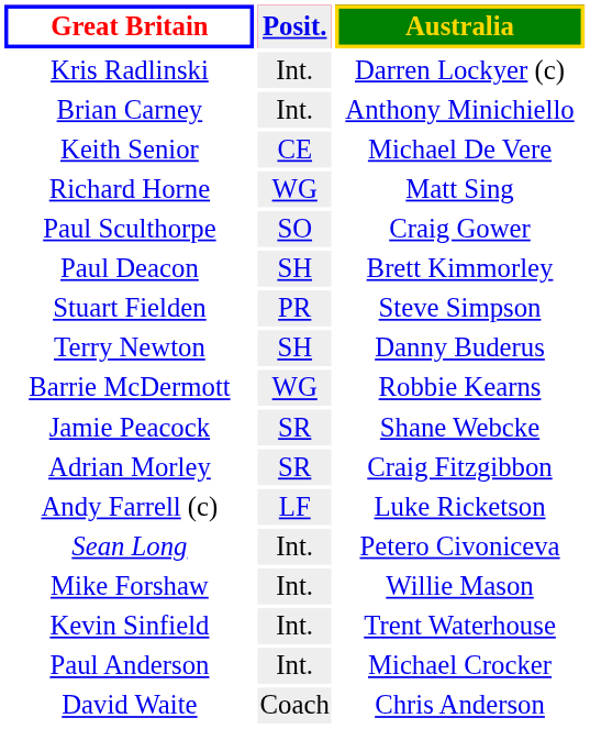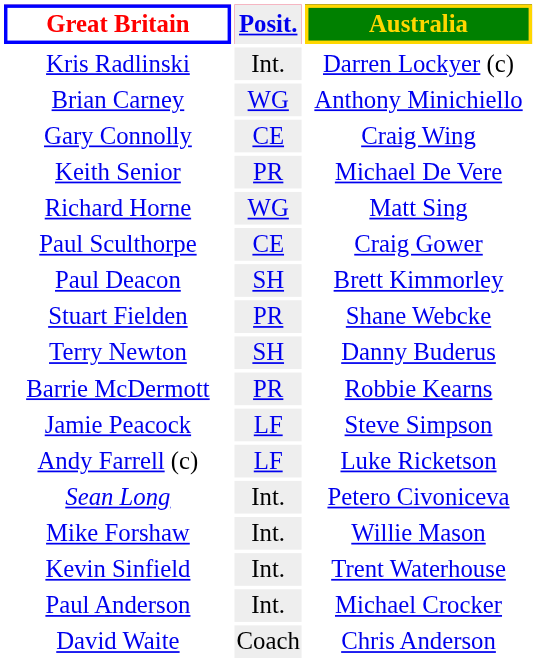 <table align=right style="font-size:90%; margin-left:1em">
 <tr bgcolor=#FF0033>
 <th align="centre" width="126" style="border: 2px solid blue; background: white; color: red">Great Britain</th>
 <th align="center" style="background: #eeeeee; color: black"><a href='#'>Posit.</a></th>
 <th align="centre" width="126" style="border: 2px solid gold; background: green; color: gold">Australia</th>
 </tr>
 <tr>
 <td align="center"><a href='#'>Kris Radlinski</a></td>
 <td align="center" style="background: #eeeeee">Int.</td>
 <td align="center"><a href='#'>Darren Lockyer</a> (c)</td>
 </tr>
 <tr>
 <td align="center"><a href='#'>Brian Carney</a></td>
-<td align="center" style="background: #eeeeee">Int.</td>
+<td align="center" style="background: #eeeeee"><a href='#'>WG</a></td>
 <td align="center"><a href='#'>Anthony Minichiello</a></td>
 </tr>
 <tr>
+<td align="center"><a href='#'>Gary Connolly</a></td>
+<td align="center" style="background: #eeeeee"><a href='#'>CE</a></td>
+<td align="center"><a href='#'>Craig Wing</a></td>
+</tr>
+<tr>
 <td align="center"><a href='#'>Keith Senior</a></td>
-<td align="center" style="background: #eeeeee"><a href='#'>CE</a></td>
+<td align="center" style="background: #eeeeee"><a href='#'>PR</a></td>
 <td align="center"><a href='#'>Michael De Vere</a></td>
 </tr>
 <tr>
 <td align="center"><a href='#'>Richard Horne</a></td>
 <td align="center" style="background: #eeeeee"><a href='#'>WG</a></td>
 <td align="center"><a href='#'>Matt Sing</a></td>
 </tr>
 <tr>
 <td align="center"><a href='#'>Paul Sculthorpe</a></td>
-<td align="center" style="background: #eeeeee"><a href='#'>SO</a></td>
+<td align="center" style="background: #eeeeee"><a href='#'>CE</a></td>
 <td align="center"><a href='#'>Craig Gower</a></td>
 </tr>
 <tr>
 <td align="center"><a href='#'>Paul Deacon</a></td>
 <td align="center" style="background: #eeeeee"><a href='#'>SH</a></td>
 <td align="center"><a href='#'>Brett Kimmorley</a></td>
 </tr>
 <tr>
 <td align="center"><a href='#'>Stuart Fielden</a></td>
 <td align="center" style="background: #eeeeee"><a href='#'>PR</a></td>
-<td align="center"><a href='#'>Steve Simpson</a></td>
+<td align="center"><a href='#'>Shane Webcke</a></td>
 </tr>
 <tr>
 <td align="center"><a href='#'>Terry Newton</a></td>
 <td align="center" style="background: #eeeeee"><a href='#'>SH</a></td>
 <td align="center"><a href='#'>Danny Buderus</a></td>
 </tr>
 <tr>
 <td align="center"><a href='#'>Barrie McDermott</a></td>
-<td align="center" style="background: #eeeeee"><a href='#'>WG</a></td>
+<td align="center" style="background: #eeeeee"><a href='#'>PR</a></td>
 <td align="center"><a href='#'>Robbie Kearns</a></td>
 </tr>
 <tr>
 <td align="center"><a href='#'>Jamie Peacock</a></td>
-<td align="center" style="background: #eeeeee"><a href='#'>SR</a></td>
-<td align="center"><a href='#'>Shane Webcke</a></td>
-</tr>
-<tr>
-<td align="center"><a href='#'>Adrian Morley</a></td>
-<td align="center" style="background: #eeeeee"><a href='#'>SR</a></td>
-<td align="center"><a href='#'>Craig Fitzgibbon</a></td>
+<td align="center" style="background: #eeeeee"><a href='#'>LF</a></td>
+<td align="center"><a href='#'>Steve Simpson</a></td>
 </tr>
 <tr>
 <td align="center"><a href='#'>Andy Farrell</a> (c)</td>
 <td align="center" style="background: #eeeeee"><a href='#'>LF</a></td>
 <td align="center"><a href='#'>Luke Ricketson</a></td>
 </tr>
 <tr>
 <td align="center"><em><a href='#'>Sean Long</a></em></td>
 <td align="center" style="background: #eeeeee">Int.</td>
 <td align="center"><a href='#'>Petero Civoniceva</a></td>
 </tr>
 <tr>
 <td align="center"><a href='#'>Mike Forshaw</a></td>
 <td align="center" style="background: #eeeeee">Int.</td>
 <td align="center"><a href='#'>Willie Mason</a></td>
 </tr>
 <tr>
 <td align="center"><a href='#'>Kevin Sinfield</a></td>
 <td align="center" style="background: #eeeeee">Int.</td>
 <td align="center"><a href='#'>Trent Waterhouse</a></td>
 </tr>
 <tr>
 <td align="center"><a href='#'>Paul Anderson</a></td>
 <td align="center" style="background: #eeeeee">Int.</td>
 <td align="center"><a href='#'>Michael Crocker</a></td>
 </tr>
 <tr>
 <td align="center"><a href='#'>David Waite</a></td>
 <td align="center" style="background: #eeeeee">Coach</td>
 <td align="center"><a href='#'>Chris Anderson</a></td>
 </tr>
 </table>
